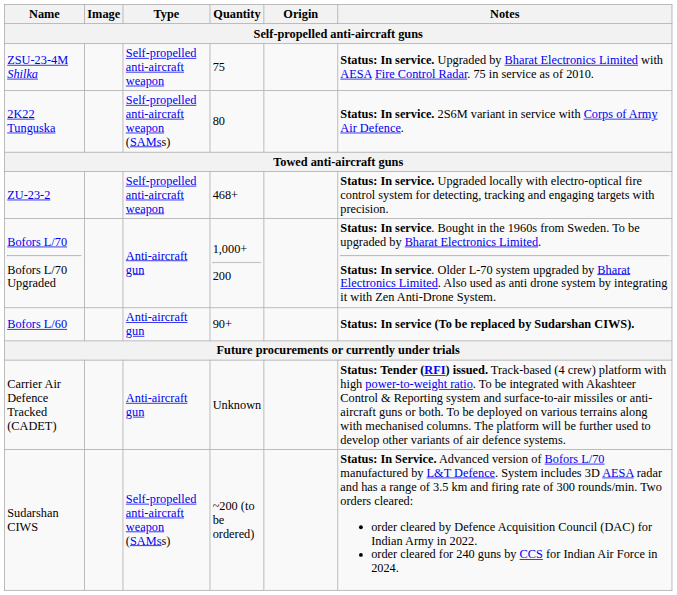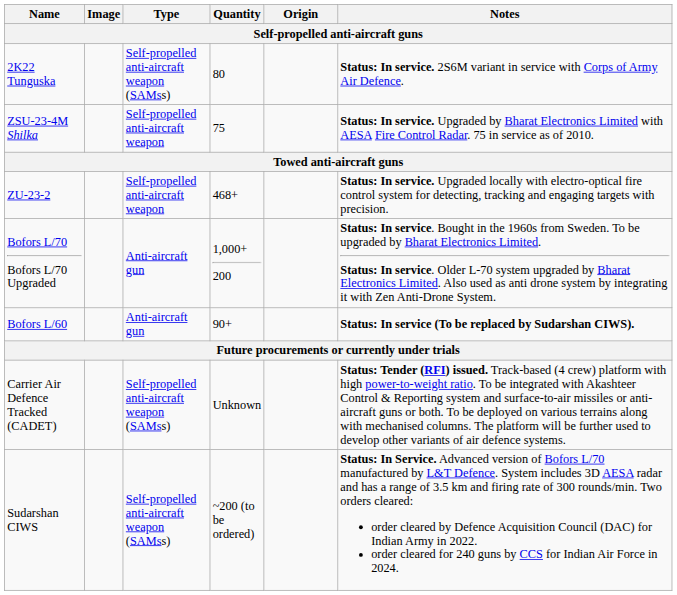 <table class="wikitable sortable">
 <tr>
 <th style="width:12%;">Name</th>
 <th>Image</th>
 <th style="width:13%;">Type</th>
 <th style="width:5%;">Quantity</th>
 <th style="width:11%;">Origin</th>
 <th>Notes</th>
 </tr>
 <tr>
 <th colspan="6">Self-propelled anti-aircraft guns</th>
 </tr>
 <tr>
+<td><a href='#'>2K22 Tunguska</a></td>
+<td></td>
+<td><a href='#'>Self-propelled anti-aircraft weapon</a> (<a href='#'>SAMs</a>s)</td>
+<td>80</td>
+<td></td>
+<td><strong>Status: In service.</strong> 2S6M variant in service with <a href='#'>Corps of Army Air Defence</a>.</td>
+</tr>
+<tr>
 <td><a href='#'>ZSU-23-4M <em>Shilka</em></a></td>
 <td></td>
 <td><a href='#'>Self-propelled anti-aircraft weapon</a></td>
 <td>75</td>
 <td><br></td>
 <td><strong>Status: In service.</strong> Upgraded by <a href='#'>Bharat Electronics Limited</a> with <a href='#'>AESA</a> <a href='#'>Fire Control Radar</a>. 75 in service as of 2010.</td>
-</tr>
-<tr>
-<td><a href='#'>2K22 Tunguska</a></td>
-<td></td>
-<td><a href='#'>Self-propelled anti-aircraft weapon</a> (<a href='#'>SAMs</a>s)</td>
-<td>80</td>
-<td></td>
-<td><strong>Status: In service.</strong> 2S6M variant in service with <a href='#'>Corps of Army Air Defence</a>.</td>
 </tr>
 <tr>
 <th colspan="6">Towed anti-aircraft guns</th>
 </tr>
 <tr>
 <td><a href='#'>ZU-23-2</a></td>
 <td></td>
 <td><a href='#'>Self-propelled anti-aircraft weapon</a></td>
 <td>468+</td>
 <td><br></td>
 <td><strong>Status: In service.</strong> Upgraded locally with electro-optical fire control system for detecting, tracking and engaging targets with precision.</td>
 </tr>
 <tr>
 <td><a href='#'>Bofors L/70</a> <hr> Bofors L/70 Upgraded</td>
 <td></td>
 <td><a href='#'>Anti-aircraft gun</a></td>
 <td>1,000+<hr>200</td>
 <td><br></td>
 <td><strong>Status: In service</strong>. Bought in the 1960s from Sweden. To be upgraded by <a href='#'>Bharat Electronics Limited</a>. <hr> <strong>Status: In service</strong>. Older L-70 system upgraded by <a href='#'>Bharat Electronics Limited</a>. Also used as anti drone system by integrating it with Zen Anti-Drone System.</td>
 </tr>
 <tr>
 <td><a href='#'>Bofors L/60</a></td>
 <td></td>
 <td><a href='#'>Anti-aircraft gun</a></td>
 <td>90+</td>
 <td></td>
 <td><strong>Status: In service (To be replaced by Sudarshan CIWS).</strong></td>
 </tr>
 <tr>
 <th colspan="6">Future procurements or currently under trials</th>
 </tr>
 <tr>
 <td>Carrier Air Defence Tracked (CADET)</td>
 <td></td>
-<td><a href='#'>Anti-aircraft gun</a></td>
+<td><a href='#'>Self-propelled anti-aircraft weapon</a> (<a href='#'>SAMs</a>s)</td>
 <td>Unknown</td>
 <td></td>
 <td><strong>Status: Tender (<a href='#'>RFI</a>) issued.</strong> Track-based (4 crew) platform with high <a href='#'>power-to-weight ratio</a>. To be integrated with Akashteer Control & Reporting system and surface-to-air missiles or anti-aircraft guns or both. To be deployed on various terrains along with mechanised columns. The platform will be further used to develop other variants of air defence systems.</td>
 </tr>
 <tr>
 <td>Sudarshan CIWS</td>
 <td></td>
 <td><a href='#'>Self-propelled anti-aircraft weapon</a> (<a href='#'>SAMs</a>s)</td>
 <td>~200 (to be ordered)</td>
 <td></td>
 <td><strong>Status: In Service.</strong> Advanced version of <a href='#'>Bofors L/70</a> manufactured by <a href='#'>L&T Defence</a>. System includes 3D <a href='#'>AESA</a> radar and has a range of 3.5 km and firing rate of 300 rounds/min. Two orders cleared:<br><ul><li> order cleared by Defence Acquisition Council (DAC) for Indian Army in 2022.</li><li> order cleared for 240 guns by <a href='#'>CCS</a> for Indian Air Force in 2024.</li></ul></td>
 </tr>
 </table>
